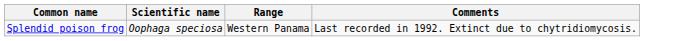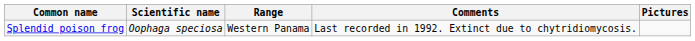 <table class="wikitable sortable">
 <tr>
 <th>Common name</th>
 <th>Scientific name</th>
 <th>Range</th>
 <th class="unsortable">Comments</th>
+<th>Pictures</th>
 </tr>
 <tr>
 <td><a href='#'>Splendid poison frog</a></td>
 <td><em>Oophaga speciosa</em></td>
 <td>Western Panama</td>
 <td>Last recorded in 1992. Extinct due to chytridiomycosis.</td>
+<td></td>
 </tr>
 </table>
